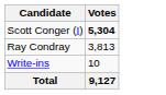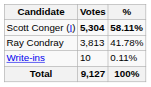 <table class="wikitable">
 <tr>
 <th>Candidate</th>
 <th>Votes</th>
+<th>%</th>
 </tr>
 <tr>
 <td>Scott Conger (<a href='#'>I</a>)</td>
 <td><strong>5,304</strong></td>
+<td><strong>58.11%</strong></td>
 </tr>
 <tr>
 <td>Ray Condray</td>
 <td>3,813</td>
+<td>41.78%</td>
 </tr>
 <tr>
 <td><a href='#'>Write-ins</a></td>
 <td>10</td>
+<td>0.11%</td>
 </tr>
 <tr>
 <th>Total</th>
 <th>9,127</th>
+<th>100%</th>
 </tr>
 </table>
